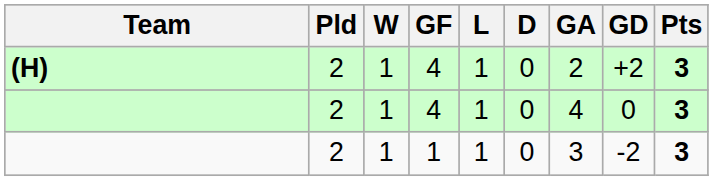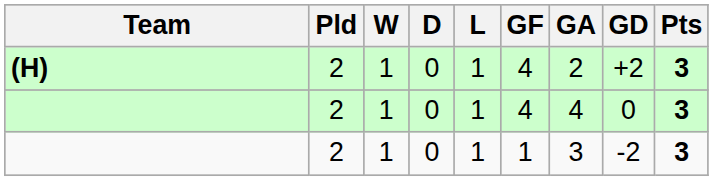 <table class="wikitable" style="text-align:center;">
 <tr>
 <th width=175>Team</th>
 <th style="width:20px;" abbr="Played">Pld</th>
 <th style="width:20px;" abbr="Won">W</th>
+<th style="width:20px;" abbr="Drawn">D</th>
+<th style="width:20px;" abbr="Lost">L</th>
 <th style="width:20px;" abbr="Goals for">GF</th>
-<th style="width:20px;" abbr="Lost">L</th>
-<th style="width:20px;" abbr="Drawn">D</th>
 <th style="width:20px;" abbr="Goals against">GA</th>
 <th style="width:20px;" abbr="Goal difference">GD</th>
 <th style="width:20px;" abbr="Points">Pts</th>
 </tr>
 <tr style="background:#cfc;">
 <td align=left> <strong>(H)</strong></td>
 <td>2</td>
 <td>1</td>
+<td>0</td>
+<td>1</td>
 <td>4</td>
-<td>1</td>
-<td>0</td>
 <td>2</td>
 <td>+2</td>
 <td><strong>3</strong></td>
 </tr>
 <tr style="background:#cfc;">
 <td align=left></td>
 <td>2</td>
 <td>1</td>
+<td>0</td>
+<td>1</td>
 <td>4</td>
-<td>1</td>
-<td>0</td>
 <td>4</td>
 <td>0</td>
 <td><strong>3</strong></td>
 </tr>
 <tr>
 <td align=left></td>
 <td>2</td>
 <td>1</td>
+<td>0</td>
 <td>1</td>
 <td>1</td>
-<td>0</td>
 <td>3</td>
 <td>-2</td>
 <td><strong>3</strong></td>
 </tr>
 </table>
